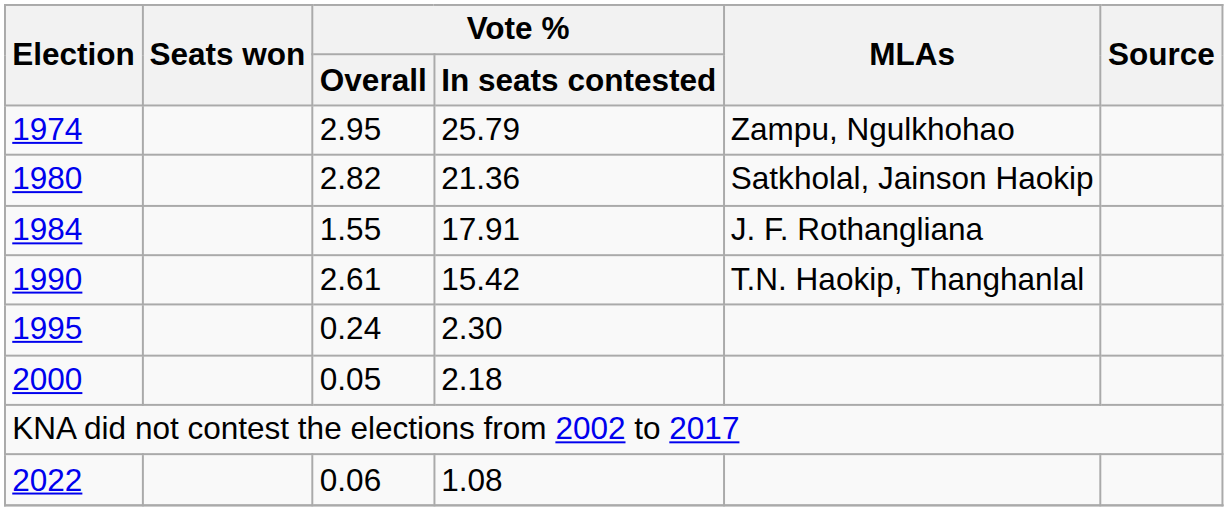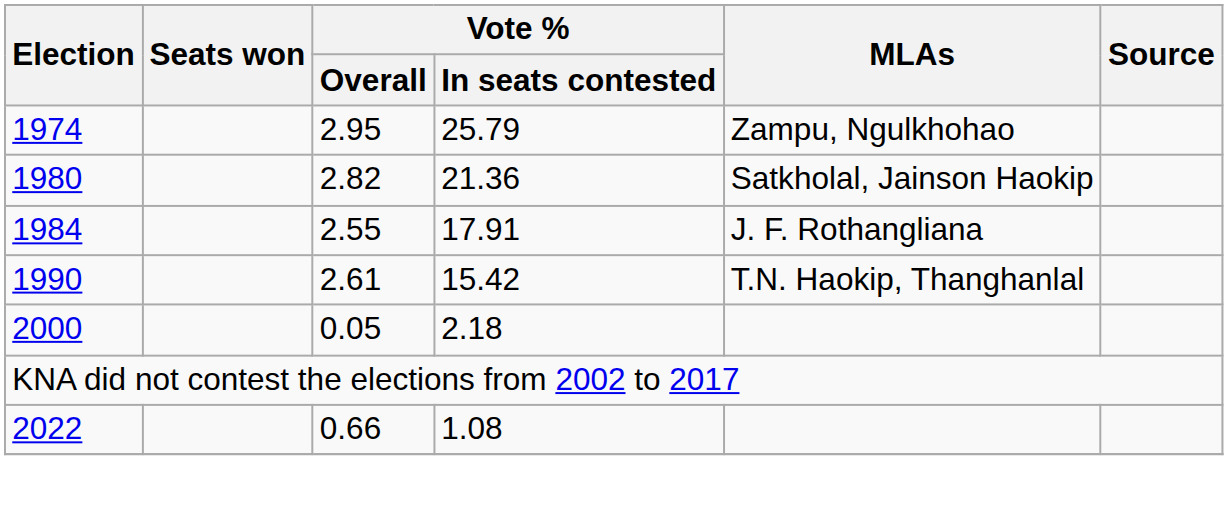 <table class="wikitable sortable">
 <tr>
 <th rowspan=2>Election</th>
 <th rowspan=2>Seats won</th>
 <th colspan=2>Vote %</th>
 <th rowspan=2>MLAs</th>
 <th rowspan=2>Source</th>
 </tr>
 <tr>
 <th>Overall</th>
 <th>In seats contested</th>
 </tr>
 <tr>
 <td><a href='#'>1974</a></td>
 <td></td>
 <td>2.95</td>
 <td>25.79</td>
 <td>Zampu, Ngulkhohao</td>
 <td></td>
 </tr>
 <tr>
 <td><a href='#'>1980</a></td>
 <td></td>
 <td>2.82</td>
 <td>21.36</td>
 <td>Satkholal, Jainson Haokip</td>
 <td></td>
 </tr>
 <tr>
 <td><a href='#'>1984</a></td>
 <td></td>
-<td>1.55</td>
+<td>2.55</td>
 <td>17.91</td>
 <td>J. F. Rothangliana</td>
 <td></td>
 </tr>
 <tr>
 <td><a href='#'>1990</a></td>
 <td></td>
 <td>2.61</td>
 <td>15.42</td>
 <td>T.N. Haokip, Thanghanlal</td>
-<td></td>
-</tr>
-<tr>
-<td><a href='#'>1995</a></td>
-<td></td>
-<td>0.24</td>
-<td>2.30</td>
-<td></td>
 <td></td>
 </tr>
 <tr>
 <td><a href='#'>2000</a></td>
 <td></td>
 <td>0.05</td>
 <td>2.18</td>
 <td></td>
 <td></td>
 </tr>
 <tr>
 <td colspan=6>KNA did not contest the elections from <a href='#'>2002</a> to <a href='#'>2017</a></td>
 </tr>
 <tr>
 <td><a href='#'>2022</a></td>
 <td></td>
-<td>0.06</td>
+<td>0.66</td>
 <td>1.08</td>
 <td></td>
 <td></td>
 </tr>
 <tr>
 </tr>
 </table>
